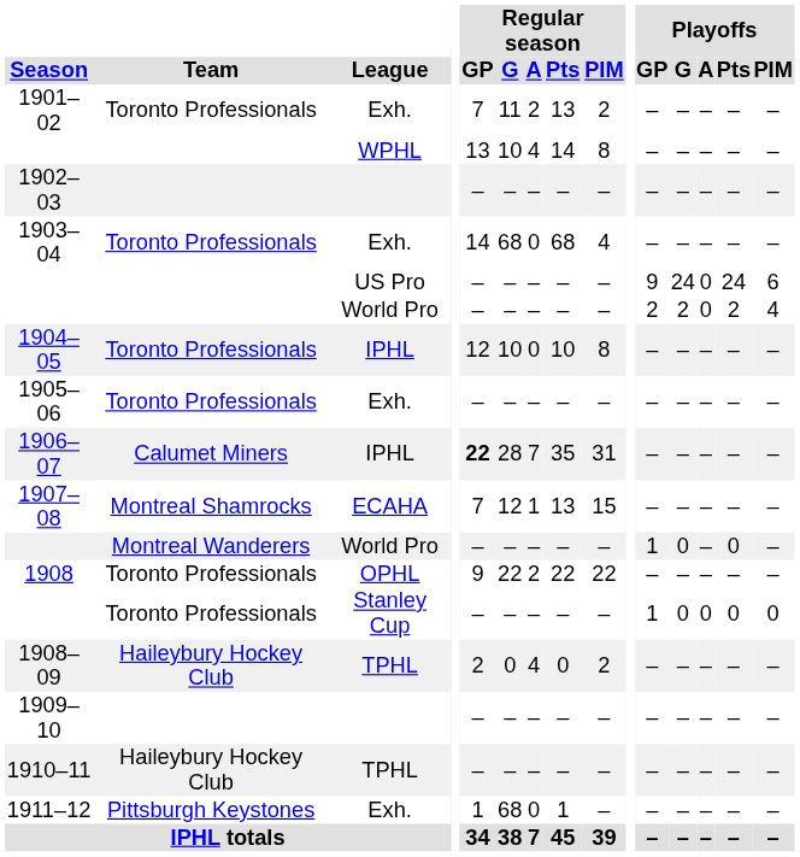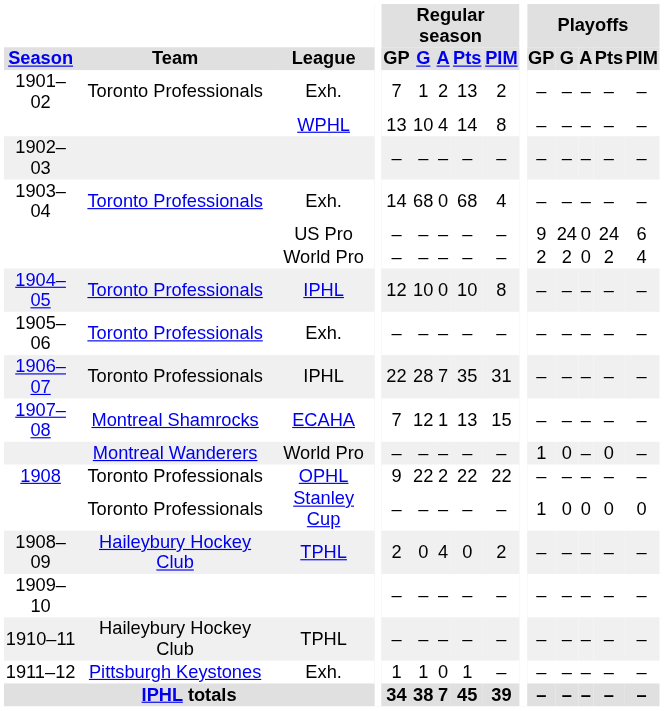 <table BORDER="0" CELLPADDING="1" CELLSPACING="0" width="65%" style="text-align:center">
 <tr bgcolor="#e0e0e0">
 <th colspan="3" bgcolor="#ffffff"> </th>
 <th rowspan="99" bgcolor="#ffffff"> </th>
 <th colspan="5">Regular season</th>
 <th rowspan="99" bgcolor="#ffffff"> </th>
 <th colspan="5">Playoffs</th>
 </tr>
 <tr bgcolor="#e0e0e0">
 <th><a href='#'>Season</a></th>
 <th>Team</th>
 <th>League</th>
 <th>GP</th>
 <th><a href='#'>G</a></th>
 <th><a href='#'>A</a></th>
 <th><a href='#'>Pts</a></th>
 <th><a href='#'>PIM</a></th>
 <th>GP</th>
 <th>G</th>
 <th>A</th>
 <th>Pts</th>
 <th>PIM</th>
 </tr>
 <tr ALIGN="center">
 <td>1901–02</td>
 <td>Toronto Professionals</td>
 <td>Exh.</td>
 <td>7</td>
-<td>11</td>
+<td>1</td>
 <td>2</td>
 <td>13</td>
 <td>2</td>
 <td>–</td>
 <td>–</td>
 <td>–</td>
 <td>–</td>
 <td>–</td>
 </tr>
 <tr ALIGN="center">
 <td></td>
 <td></td>
 <td><a href='#'>WPHL</a></td>
 <td>13</td>
 <td>10</td>
 <td>4</td>
 <td>14</td>
 <td>8</td>
 <td>–</td>
 <td>–</td>
 <td>–</td>
 <td>–</td>
 <td>–</td>
 </tr>
 <tr ALIGN="center" bgcolor="#f0f0f0">
 <td>1902–03</td>
 <td></td>
 <td></td>
 <td>–</td>
 <td>–</td>
 <td>–</td>
 <td>–</td>
 <td>–</td>
 <td>–</td>
 <td>–</td>
 <td>–</td>
 <td>–</td>
 <td>–</td>
 </tr>
 <tr ALIGN="center">
 <td>1903–04</td>
 <td><a href='#'>Toronto Professionals</a></td>
 <td>Exh.</td>
 <td>14</td>
 <td>68</td>
 <td>0</td>
 <td>68</td>
 <td>4</td>
 <td>–</td>
 <td>–</td>
 <td>–</td>
 <td>–</td>
 <td>–</td>
 </tr>
 <tr ALIGN="center">
 <td></td>
 <td></td>
 <td>US Pro</td>
 <td>–</td>
 <td>–</td>
 <td>–</td>
 <td>–</td>
 <td>–</td>
 <td>9</td>
 <td>24</td>
 <td>0</td>
 <td>24</td>
 <td>6</td>
 </tr>
 <tr ALIGN="center">
 <td></td>
 <td></td>
 <td>World Pro</td>
 <td>–</td>
 <td>–</td>
 <td>–</td>
 <td>–</td>
 <td>–</td>
 <td>2</td>
 <td>2</td>
 <td>0</td>
 <td>2</td>
 <td>4</td>
 </tr>
 <tr ALIGN="center" bgcolor="#f0f0f0">
 <td><a href='#'>1904–05</a></td>
 <td><a href='#'>Toronto Professionals</a></td>
 <td><a href='#'>IPHL</a></td>
 <td>12</td>
 <td>10</td>
 <td>0</td>
 <td>10</td>
 <td>8</td>
 <td>–</td>
 <td>–</td>
 <td>–</td>
 <td>–</td>
 <td>–</td>
 </tr>
 <tr ALIGN="center">
 <td>1905–06</td>
 <td><a href='#'>Toronto Professionals</a></td>
 <td>Exh.</td>
 <td>–</td>
 <td>–</td>
 <td>–</td>
 <td>–</td>
 <td>–</td>
 <td>–</td>
 <td>–</td>
 <td>–</td>
 <td>–</td>
 <td>–</td>
 </tr>
 <tr ALIGN="center" bgcolor="#f0f0f0">
 <td><a href='#'>1906–07</a></td>
-<td><a href='#'>Calumet Miners</a></td>
+<td>Toronto Professionals</td>
 <td>IPHL</td>
-<td><strong>22</strong></td>
+<td>22</td>
 <td>28</td>
 <td>7</td>
 <td>35</td>
 <td>31</td>
 <td>–</td>
 <td>–</td>
 <td>–</td>
 <td>–</td>
 <td>–</td>
 </tr>
 <tr ALIGN="center">
 <td><a href='#'>1907–08</a></td>
 <td><a href='#'>Montreal Shamrocks</a></td>
 <td><a href='#'>ECAHA</a></td>
 <td>7</td>
 <td>12</td>
 <td>1</td>
 <td>13</td>
 <td>15</td>
 <td>–</td>
 <td>–</td>
 <td>–</td>
 <td>–</td>
 <td>–</td>
 </tr>
 <tr ALIGN="center" bgcolor="#f0f0f0">
 <td></td>
 <td><a href='#'>Montreal Wanderers</a></td>
 <td>World Pro</td>
 <td>–</td>
 <td>–</td>
 <td>–</td>
 <td>–</td>
 <td>–</td>
 <td>1</td>
 <td>0</td>
 <td>–</td>
 <td>0</td>
 <td>–</td>
 </tr>
 <tr ALIGN="center">
 <td><a href='#'>1908</a></td>
 <td>Toronto Professionals</td>
 <td><a href='#'>OPHL</a></td>
 <td>9</td>
 <td>22</td>
 <td>2</td>
 <td>22</td>
 <td>22</td>
 <td>–</td>
 <td>–</td>
 <td>–</td>
 <td>–</td>
 <td>–</td>
 </tr>
 <tr ALIGN="center">
 <td></td>
 <td>Toronto Professionals</td>
 <td><a href='#'>Stanley Cup</a></td>
 <td>–</td>
 <td>–</td>
 <td>–</td>
 <td>–</td>
 <td>–</td>
 <td>1</td>
 <td>0</td>
 <td>0</td>
 <td>0</td>
 <td>0</td>
 </tr>
 <tr ALIGN="center" bgcolor="#f0f0f0">
 <td>1908–09</td>
 <td><a href='#'>Haileybury Hockey Club</a></td>
 <td><a href='#'>TPHL</a></td>
 <td>2</td>
 <td>0</td>
 <td>4</td>
 <td>0</td>
 <td>2</td>
 <td>–</td>
 <td>–</td>
 <td>–</td>
 <td>–</td>
 <td>–</td>
 </tr>
 <tr ALIGN="center">
 <td>1909–10</td>
 <td></td>
 <td></td>
 <td>–</td>
 <td>–</td>
 <td>–</td>
 <td>–</td>
 <td>–</td>
 <td>–</td>
 <td>–</td>
 <td>–</td>
 <td>–</td>
 <td>–</td>
 </tr>
 <tr ALIGN="center" bgcolor="#f0f0f0">
 <td>1910–11</td>
 <td>Haileybury Hockey Club</td>
 <td>TPHL</td>
 <td>–</td>
 <td>–</td>
 <td>–</td>
 <td>–</td>
 <td>–</td>
 <td>–</td>
 <td>–</td>
 <td>–</td>
 <td>–</td>
 <td>–</td>
 </tr>
 <tr ALIGN="center">
 <td>1911–12</td>
 <td><a href='#'>Pittsburgh Keystones</a></td>
 <td>Exh.</td>
 <td>1</td>
-<td>68</td>
+<td>1</td>
 <td>0</td>
 <td>1</td>
 <td>–</td>
 <td>–</td>
 <td>–</td>
 <td>–</td>
 <td>–</td>
 <td>–</td>
 </tr>
 <tr ALIGN="center" bgcolor="#e0e0e0">
 <th colspan="3" align="center"><a href='#'>IPHL</a> totals</th>
 <th>34</th>
 <th>38</th>
 <th>7</th>
 <th>45</th>
 <th>39</th>
 <th>–</th>
 <th>–</th>
 <th>–</th>
 <th>–</th>
 <th>–</th>
 </tr>
 </table>
